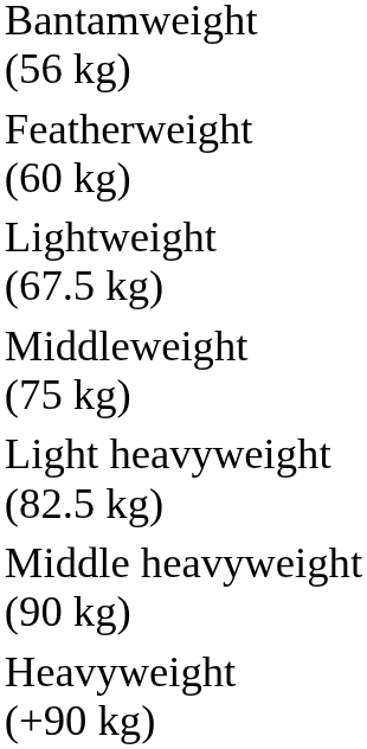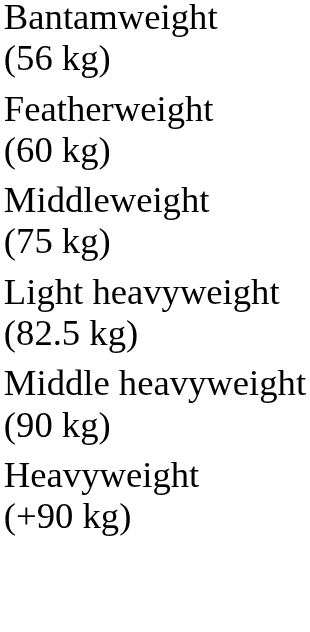 <table>
 <tr>
 <td>Bantamweight<br>(56 kg)</td>
 <td></td>
 <td></td>
 <td></td>
 </tr>
 <tr>
 <td>Featherweight<br>(60 kg)</td>
-<td></td>
-<td></td>
-<td></td>
-</tr>
-<tr>
-<td>Lightweight<br>(67.5 kg)</td>
 <td></td>
 <td></td>
 <td></td>
 </tr>
 <tr>
 <td>Middleweight<br>(75 kg)</td>
 <td></td>
 <td></td>
 <td></td>
 </tr>
 <tr>
 <td>Light heavyweight<br>(82.5 kg)</td>
 <td></td>
 <td></td>
 <td></td>
 </tr>
 <tr>
 <td>Middle heavyweight<br>(90 kg)</td>
 <td></td>
 <td></td>
 <td></td>
 </tr>
 <tr>
 <td>Heavyweight<br>(+90 kg)</td>
 <td></td>
 <td></td>
 <td></td>
 </tr>
 </table>
